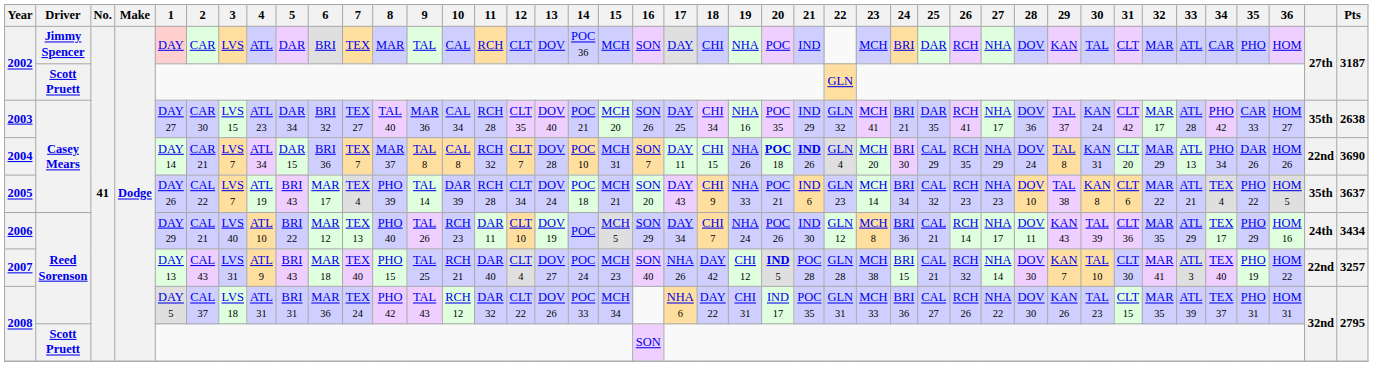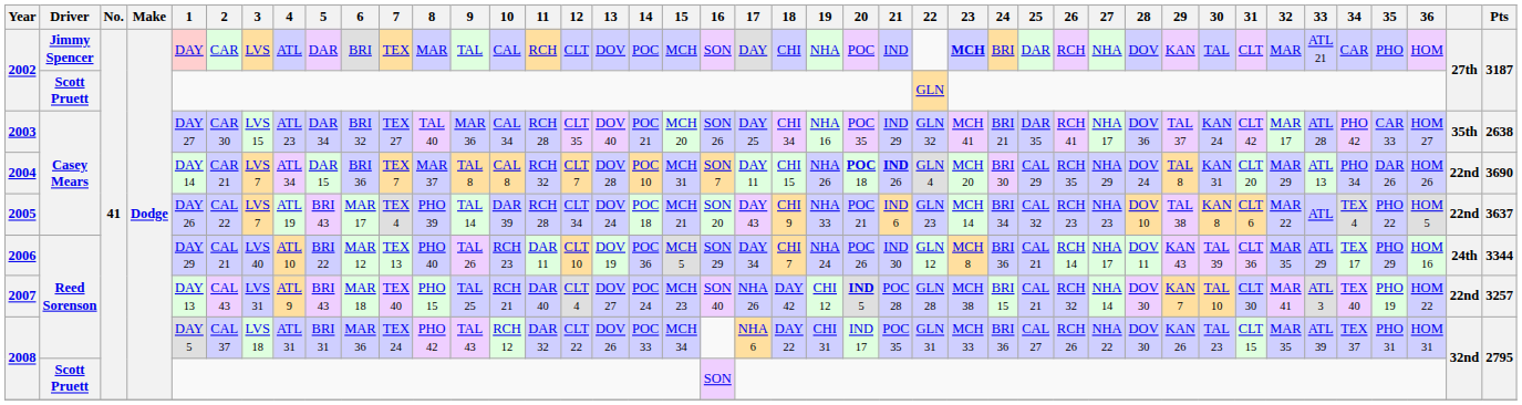 <table class="wikitable" style="text-align:center; font-size:75%">
 <tr>
 <th>Year</th>
 <th>Driver</th>
 <th>No.</th>
 <th>Make</th>
 <th>1</th>
 <th>2</th>
 <th>3</th>
 <th>4</th>
 <th>5</th>
 <th>6</th>
 <th>7</th>
 <th>8</th>
 <th>9</th>
 <th>10</th>
 <th>11</th>
 <th>12</th>
 <th>13</th>
 <th>14</th>
 <th>15</th>
 <th>16</th>
 <th>17</th>
 <th>18</th>
 <th>19</th>
 <th>20</th>
 <th>21</th>
 <th>22</th>
 <th>23</th>
 <th>24</th>
 <th>25</th>
 <th>26</th>
 <th>27</th>
 <th>28</th>
 <th>29</th>
 <th>30</th>
 <th>31</th>
 <th>32</th>
 <th>33</th>
 <th>34</th>
 <th>35</th>
 <th>36</th>
 <th></th>
 <th>Pts</th>
 </tr>
 <tr>
 <th rowspan=2><a href='#'>2002</a></th>
 <th><a href='#'>Jimmy Spencer</a></th>
 <th rowspan=9>41</th>
 <th rowspan=9><a href='#'>Dodge</a></th>
 <td style="background:#FFCFCF;"><a href='#'>DAY</a><br></td>
 <td style="background:#DFFFDF;"><a href='#'>CAR</a><br></td>
 <td style="background:#FFDF9F;"><a href='#'>LVS</a><br></td>
 <td style="background:#CFCFFF;"><a href='#'>ATL</a><br></td>
 <td style="background:#EFCFFF;"><a href='#'>DAR</a><br></td>
 <td style="background:#DFDFDF;"><a href='#'>BRI</a><br></td>
 <td style="background:#FFDF9F;"><a href='#'>TEX</a><br></td>
 <td style="background:#CFCFFF;"><a href='#'>MAR</a><br></td>
 <td style="background:#DFFFDF;"><a href='#'>TAL</a><br></td>
 <td style="background:#CFCFFF;"><a href='#'>CAL</a><br></td>
 <td style="background:#FFDF9F;"><a href='#'>RCH</a><br></td>
 <td style="background:#CFCFFF;"><a href='#'>CLT</a><br></td>
 <td style="background:#CFCFFF;"><a href='#'>DOV</a><br></td>
-<td style="background:#CFCFFF;"><a href='#'>POC</a><br><small>36</small></td>
+<td style="background:#CFCFFF;"><a href='#'>POC</a><br></td>
 <td style="background:#CFCFFF;"><a href='#'>MCH</a><br></td>
 <td style="background:#EFCFFF;"><a href='#'>SON</a><br></td>
 <td style="background:#DFDFDF;"><a href='#'>DAY</a><br></td>
 <td style="background:#CFCFFF;"><a href='#'>CHI</a><br></td>
 <td style="background:#DFFFDF;"><a href='#'>NHA</a><br></td>
 <td style="background:#EFCFFF;"><a href='#'>POC</a><br></td>
 <td style="background:#CFCFFF;"><a href='#'>IND</a><br></td>
 <td></td>
-<td style="background:#CFCFFF;"><a href='#'>MCH</a><br></td>
+<td style="background:#CFCFFF;"><strong><a href='#'>MCH</a><br></strong></td>
 <td style="background:#FFDF9F;"><a href='#'>BRI</a><br></td>
 <td style="background:#DFFFDF;"><a href='#'>DAR</a><br></td>
 <td style="background:#EFCFFF;"><a href='#'>RCH</a><br></td>
 <td style="background:#DFFFDF;"><a href='#'>NHA</a><br></td>
 <td style="background:#CFCFFF;"><a href='#'>DOV</a><br></td>
 <td style="background:#EFCFFF;"><a href='#'>KAN</a><br></td>
 <td style="background:#CFCFFF;"><a href='#'>TAL</a><br></td>
 <td style="background:#EFCFFF;"><a href='#'>CLT</a><br></td>
 <td style="background:#CFCFFF;"><a href='#'>MAR</a><br></td>
-<td style="background:#CFCFFF;"><a href='#'>ATL</a><br></td>
+<td style="background:#CFCFFF;"><a href='#'>ATL</a><br><small>21</small></td>
 <td style="background:#CFCFFF;"><a href='#'>CAR</a><br></td>
 <td style="background:#CFCFFF;"><a href='#'>PHO</a><br></td>
 <td style="background:#EFCFFF;"><a href='#'>HOM</a><br></td>
 <th rowspan=2>27th</th>
 <th rowspan=2>3187</th>
 </tr>
 <tr>
 <th><a href='#'>Scott Pruett</a></th>
 <td colspan=21></td>
 <td style="background:#FFDF9F;"><a href='#'>GLN</a><br></td>
 <td colspan=14></td>
 </tr>
 <tr>
 <th><a href='#'>2003</a></th>
 <th rowspan=3><a href='#'>Casey Mears</a></th>
 <td style="background:#CFCFFF;"><a href='#'>DAY</a><br><small>27</small></td>
 <td style="background:#CFCFFF;"><a href='#'>CAR</a><br><small>30</small></td>
 <td style="background:#DFFFDF;"><a href='#'>LVS</a><br><small>15</small></td>
 <td style="background:#CFCFFF;"><a href='#'>ATL</a><br><small>23</small></td>
 <td style="background:#CFCFFF;"><a href='#'>DAR</a><br><small>34</small></td>
 <td style="background:#CFCFFF;"><a href='#'>BRI</a><br><small>32</small></td>
 <td style="background:#CFCFFF;"><a href='#'>TEX</a><br><small>27</small></td>
 <td style="background:#EFCFFF;"><a href='#'>TAL</a><br><small>40</small></td>
 <td style="background:#CFCFFF;"><a href='#'>MAR</a><br><small>36</small></td>
 <td style="background:#CFCFFF;"><a href='#'>CAL</a><br><small>34</small></td>
 <td style="background:#CFCFFF;"><a href='#'>RCH</a><br><small>28</small></td>
 <td style="background:#EFCFFF;"><a href='#'>CLT</a><br><small>35</small></td>
 <td style="background:#EFCFFF;"><a href='#'>DOV</a><br><small>40</small></td>
 <td style="background:#CFCFFF;"><a href='#'>POC</a><br><small>21</small></td>
 <td style="background:#DFFFDF;"><a href='#'>MCH</a><br><small>20</small></td>
 <td style="background:#CFCFFF;"><a href='#'>SON</a><br><small>26</small></td>
 <td style="background:#CFCFFF;"><a href='#'>DAY</a><br><small>25</small></td>
 <td style="background:#EFCFFF;"><a href='#'>CHI</a><br><small>34</small></td>
 <td style="background:#DFFFDF;"><a href='#'>NHA</a><br><small>16</small></td>
 <td style="background:#EFCFFF;"><a href='#'>POC</a><br><small>35</small></td>
 <td style="background:#CFCFFF;"><a href='#'>IND</a><br><small>29</small></td>
 <td style="background:#CFCFFF;"><a href='#'>GLN</a><br><small>32</small></td>
 <td style="background:#EFCFFF;"><a href='#'>MCH</a><br><small>41</small></td>
 <td style="background:#CFCFFF;"><a href='#'>BRI</a><br><small>21</small></td>
 <td style="background:#CFCFFF;"><a href='#'>DAR</a><br><small>35</small></td>
 <td style="background:#EFCFFF;"><a href='#'>RCH</a><br><small>41</small></td>
 <td style="background:#DFFFDF;"><a href='#'>NHA</a><br><small>17</small></td>
 <td style="background:#CFCFFF;"><a href='#'>DOV</a><br><small>36</small></td>
 <td style="background:#EFCFFF;"><a href='#'>TAL</a><br><small>37</small></td>
 <td style="background:#CFCFFF;"><a href='#'>KAN</a><br><small>24</small></td>
 <td style="background:#EFCFFF;"><a href='#'>CLT</a><br><small>42</small></td>
 <td style="background:#DFFFDF;"><a href='#'>MAR</a><br><small>17</small></td>
 <td style="background:#CFCFFF;"><a href='#'>ATL</a><br><small>28</small></td>
 <td style="background:#EFCFFF;"><a href='#'>PHO</a><br><small>42</small></td>
 <td style="background:#CFCFFF;"><a href='#'>CAR</a><br><small>33</small></td>
 <td style="background:#CFCFFF;"><a href='#'>HOM</a><br><small>27</small></td>
 <th>35th</th>
 <th>2638</th>
 </tr>
 <tr>
 <th><a href='#'>2004</a></th>
 <td style="background:#DFFFDF;"><a href='#'>DAY</a><br><small>14</small></td>
 <td style="background:#CFCFFF;"><a href='#'>CAR</a><br><small>21</small></td>
 <td style="background:#FFDF9F;"><a href='#'>LVS</a><br><small>7</small></td>
 <td style="background:#EFCFFF;"><a href='#'>ATL</a><br><small>34</small></td>
 <td style="background:#DFFFDF;"><a href='#'>DAR</a><br><small>15</small></td>
 <td style="background:#CFCFFF;"><a href='#'>BRI</a><br><small>36</small></td>
 <td style="background:#FFDF9F;"><a href='#'>TEX</a><br><small>7</small></td>
 <td style="background:#CFCFFF;"><a href='#'>MAR</a><br><small>37</small></td>
 <td style="background:#FFDF9F;"><a href='#'>TAL</a><br><small>8</small></td>
 <td style="background:#FFDF9F;"><a href='#'>CAL</a><br><small>8</small></td>
 <td style="background:#CFCFFF;"><a href='#'>RCH</a><br><small>32</small></td>
 <td style="background:#FFDF9F;"><a href='#'>CLT</a><br><small>7</small></td>
 <td style="background:#CFCFFF;"><a href='#'>DOV</a><br><small>28</small></td>
 <td style="background:#FFDF9F;"><a href='#'>POC</a><br><small>10</small></td>
 <td style="background:#CFCFFF;"><a href='#'>MCH</a><br><small>31</small></td>
 <td style="background:#FFDF9F;"><a href='#'>SON</a><br><small>7</small></td>
 <td style="background:#DFFFDF;"><a href='#'>DAY</a><br><small>11</small></td>
 <td style="background:#DFFFDF;"><a href='#'>CHI</a><br><small>15</small></td>
 <td style="background:#CFCFFF;"><a href='#'>NHA</a><br><small>26</small></td>
 <td style="background:#DFFFDF;"><strong><a href='#'>POC</a></strong><br><small>18</small></td>
 <td style="background:#CFCFFF;"><strong><a href='#'>IND</a></strong><br><small>26</small></td>
 <td style="background:#DFDFDF;"><a href='#'>GLN</a><br><small>4</small></td>
 <td style="background:#DFFFDF;"><a href='#'>MCH</a><br><small>20</small></td>
 <td style="background:#EFCFFF;"><a href='#'>BRI</a><br><small>30</small></td>
 <td style="background:#CFCFFF;"><a href='#'>CAL</a><br><small>29</small></td>
 <td style="background:#CFCFFF;"><a href='#'>RCH</a><br><small>35</small></td>
 <td style="background:#CFCFFF;"><a href='#'>NHA</a><br><small>29</small></td>
 <td style="background:#CFCFFF;"><a href='#'>DOV</a><br><small>24</small></td>
 <td style="background:#FFDF9F;"><a href='#'>TAL</a><br><small>8</small></td>
 <td style="background:#CFCFFF;"><a href='#'>KAN</a><br><small>31</small></td>
 <td style="background:#DFFFDF;"><a href='#'>CLT</a><br><small>20</small></td>
 <td style="background:#CFCFFF;"><a href='#'>MAR</a><br><small>29</small></td>
 <td style="background:#DFFFDF;"><a href='#'>ATL</a><br><small>13</small></td>
 <td style="background:#CFCFFF;"><a href='#'>PHO</a><br><small>34</small></td>
 <td style="background:#CFCFFF;"><a href='#'>DAR</a><br><small>26</small></td>
 <td style="background:#CFCFFF;"><a href='#'>HOM</a><br><small>26</small></td>
 <th>22nd</th>
 <th>3690</th>
 </tr>
 <tr>
 <th><a href='#'>2005</a></th>
 <td style="background:#CFCFFF;"><a href='#'>DAY</a><br><small>26</small></td>
 <td style="background:#CFCFFF;"><a href='#'>CAL</a><br><small>22</small></td>
 <td style="background:#FFDF9F;"><a href='#'>LVS</a><br><small>7</small></td>
 <td style="background:#DFFFDF;"><a href='#'>ATL</a><br><small>19</small></td>
 <td style="background:#EFCFFF;"><a href='#'>BRI</a><br><small>43</small></td>
 <td style="background:#DFFFDF;"><a href='#'>MAR</a><br><small>17</small></td>
 <td style="background:#DFDFDF;"><a href='#'>TEX</a><br><small>4</small></td>
 <td style="background:#CFCFFF;"><a href='#'>PHO</a><br><small>39</small></td>
 <td style="background:#DFFFDF;"><a href='#'>TAL</a><br><small>14</small></td>
 <td style="background:#CFCFFF;"><a href='#'>DAR</a><br><small>39</small></td>
 <td style="background:#CFCFFF;"><a href='#'>RCH</a><br><small>28</small></td>
 <td style="background:#CFCFFF;"><a href='#'>CLT</a><br><small>34</small></td>
 <td style="background:#CFCFFF;"><a href='#'>DOV</a><br><small>24</small></td>
 <td style="background:#DFFFDF;"><a href='#'>POC</a><br><small>18</small></td>
 <td style="background:#CFCFFF;"><a href='#'>MCH</a><br><small>21</small></td>
 <td style="background:#DFFFDF;"><a href='#'>SON</a><br><small>20</small></td>
 <td style="background:#EFCFFF;"><a href='#'>DAY</a><br><small>43</small></td>
 <td style="background:#FFDF9F;"><a href='#'>CHI</a><br><small>9</small></td>
 <td style="background:#CFCFFF;"><a href='#'>NHA</a><br><small>33</small></td>
 <td style="background:#CFCFFF;"><a href='#'>POC</a><br><small>21</small></td>
 <td style="background:#FFDF9F;"><a href='#'>IND</a><br><small>6</small></td>
 <td style="background:#CFCFFF;"><a href='#'>GLN</a><br><small>23</small></td>
 <td style="background:#DFFFDF;"><a href='#'>MCH</a><br><small>14</small></td>
 <td style="background:#CFCFFF;"><a href='#'>BRI</a><br><small>34</small></td>
 <td style="background:#CFCFFF;"><a href='#'>CAL</a><br><small>32</small></td>
 <td style="background:#CFCFFF;"><a href='#'>RCH</a><br><small>23</small></td>
 <td style="background:#CFCFFF;"><a href='#'>NHA</a><br><small>23</small></td>
 <td style="background:#FFDF9F;"><a href='#'>DOV</a><br><small>10</small></td>
 <td style="background:#EFCFFF;"><a href='#'>TAL</a><br><small>38</small></td>
 <td style="background:#FFDF9F;"><a href='#'>KAN</a><br><small>8</small></td>
 <td style="background:#FFDF9F;"><a href='#'>CLT</a><br><small>6</small></td>
 <td style="background:#CFCFFF;"><a href='#'>MAR</a><br><small>22</small></td>
-<td style="background:#CFCFFF;"><a href='#'>ATL</a><br><small>21</small></td>
+<td style="background:#CFCFFF;"><a href='#'>ATL</a><br></td>
 <td style="background:#DFDFDF;"><a href='#'>TEX</a><br><small>4</small></td>
 <td style="background:#CFCFFF;"><a href='#'>PHO</a><br><small>22</small></td>
 <td style="background:#DFDFDF;"><a href='#'>HOM</a><br><small>5</small></td>
-<th>35th</th>
+<th>22nd</th>
 <th>3637</th>
 </tr>
 <tr>
 <th><a href='#'>2006</a></th>
 <th rowspan=3><a href='#'>Reed Sorenson</a></th>
 <td style="background:#CFCFFF;"><a href='#'>DAY</a><br><small>29</small></td>
 <td style="background:#CFCFFF;"><a href='#'>CAL</a><br><small>21</small></td>
 <td style="background:#CFCFFF;"><a href='#'>LVS</a><br><small>40</small></td>
 <td style="background:#FFDF9F;"><a href='#'>ATL</a><br><small>10</small></td>
 <td style="background:#CFCFFF;"><a href='#'>BRI</a><br><small>22</small></td>
 <td style="background:#dfffdf;"><a href='#'>MAR</a><br><small>12</small></td>
 <td style="background:#dfffdf;"><a href='#'>TEX</a><br><small>13</small></td>
 <td style="background:#CFCFFF;"><a href='#'>PHO</a><br><small>40</small></td>
 <td style="background:#EFCFFF;"><a href='#'>TAL</a><br><small>26</small></td>
 <td style="background:#CFCFFF;"><a href='#'>RCH</a><br><small>23</small></td>
 <td style="background:#dfffdf;"><a href='#'>DAR</a><br><small>11</small></td>
 <td style="background:#FFDF9F;"><a href='#'>CLT</a><br><small>10</small></td>
 <td style="background:#dfffdf;"><a href='#'>DOV</a><br><small>19</small></td>
-<td style="background:#CFCFFF;"><a href='#'>POC</a><br></td>
+<td style="background:#CFCFFF;"><a href='#'>POC</a><br><small>36</small></td>
 <td style="background:#DFDFDF;"><a href='#'>MCH</a><br><small>5</small></td>
 <td style="background:#CFCFFF;"><a href='#'>SON</a><br><small>29</small></td>
 <td style="background:#CFCFFF;"><a href='#'>DAY</a><br><small>34</small></td>
 <td style="background:#FFDF9F;"><a href='#'>CHI</a><br><small>7</small></td>
 <td style="background:#CFCFFF;"><a href='#'>NHA</a><br><small>24</small></td>
 <td style="background:#CFCFFF;"><a href='#'>POC</a><br><small>26</small></td>
 <td style="background:#CFCFFF;"><a href='#'>IND</a><br><small>30</small></td>
 <td style="background:#dfffdf;"><a href='#'>GLN</a><br><small>12</small></td>
 <td style="background:#FFDF9F;"><a href='#'>MCH</a><br><small>8</small></td>
 <td style="background:#CFCFFF;"><a href='#'>BRI</a><br><small>36</small></td>
 <td style="background:#CFCFFF;"><a href='#'>CAL</a><br><small>21</small></td>
 <td style="background:#dfffdf;"><a href='#'>RCH</a><br><small>14</small></td>
 <td style="background:#dfffdf;"><a href='#'>NHA</a><br><small>17</small></td>
 <td style="background:#dfffdf;"><a href='#'>DOV</a><br><small>11</small></td>
 <td style="background:#EFCFFF;"><a href='#'>KAN</a><br><small>43</small></td>
 <td style="background:#EFCFFF;"><a href='#'>TAL</a><br><small>39</small></td>
 <td style="background:#EFCFFF;"><a href='#'>CLT</a><br><small>36</small></td>
 <td style="background:#CFCFFF;"><a href='#'>MAR</a><br><small>35</small></td>
 <td style="background:#CFCFFF;"><a href='#'>ATL</a><br><small>29</small></td>
 <td style="background:#dfffdf;"><a href='#'>TEX</a><br><small>17</small></td>
 <td style="background:#CFCFFF;"><a href='#'>PHO</a><br><small>29</small></td>
 <td style="background:#dfffdf;"><a href='#'>HOM</a><br><small>16</small></td>
 <th>24th</th>
-<th>3434</th>
+<th>3344</th>
 </tr>
 <tr>
 <th><a href='#'>2007</a></th>
 <td style="background:#dfffdf;"><a href='#'>DAY</a><br><small>13</small></td>
 <td style="background:#EFCFFF;"><a href='#'>CAL</a><br><small>43</small></td>
 <td style="background:#CFCFFF;"><a href='#'>LVS</a><br><small>31</small></td>
 <td style="background:#FFDF9F;"><a href='#'>ATL</a><br><small>9</small></td>
 <td style="background:#EFCFFF;"><a href='#'>BRI</a><br><small>43</small></td>
 <td style="background:#dfffdf;"><a href='#'>MAR</a><br><small>18</small></td>
 <td style="background:#EFCFFF;"><a href='#'>TEX</a><br><small>40</small></td>
 <td style="background:#dfffdf;"><a href='#'>PHO</a><br><small>15</small></td>
 <td style="background:#CFCFFF;"><a href='#'>TAL</a><br><small>25</small></td>
 <td style="background:#CFCFFF;"><a href='#'>RCH</a><br><small>21</small></td>
 <td style="background:#CFCFFF;"><a href='#'>DAR</a><br><small>40</small></td>
 <td style="background:#DFDFDF;"><a href='#'>CLT</a><br><small>4</small></td>
 <td style="background:#CFCFFF;"><a href='#'>DOV</a><br><small>27</small></td>
 <td style="background:#CFCFFF;"><a href='#'>POC</a><br><small>24</small></td>
 <td style="background:#CFCFFF;"><a href='#'>MCH</a><br><small>23</small></td>
 <td style="background:#EFCFFF;"><a href='#'>SON</a><br><small>40</small></td>
 <td style="background:#CFCFFF;"><a href='#'>NHA</a><br><small>26</small></td>
 <td style="background:#CFCFFF;"><a href='#'>DAY</a><br><small>42</small></td>
 <td style="background:#DFFFDF;"><a href='#'>CHI</a><br><small>12</small></td>
 <td style="background:#DFDFDF;"><strong><a href='#'>IND</a></strong><br><small>5</small></td>
 <td style="background:#CFCFFF;"><a href='#'>POC</a><br><small>28</small></td>
 <td style="background:#CFCFFF;"><a href='#'>GLN</a><br><small>28</small></td>
 <td style="background:#CFCFFF;"><a href='#'>MCH</a><br><small>38</small></td>
 <td style="background:#DFFFDF;"><a href='#'>BRI</a><br><small>15</small></td>
 <td style="background:#CFCFFF;"><a href='#'>CAL</a><br><small>21</small></td>
 <td style="background:#CFCFFF;"><a href='#'>RCH</a><br><small>32</small></td>
 <td style="background:#dfffdf;"><a href='#'>NHA</a><br><small>14</small></td>
 <td style="background:#EFCFFF;"><a href='#'>DOV</a><br><small>30</small></td>
 <td style="background:#FFDF9F;"><a href='#'>KAN</a><br><small>7</small></td>
 <td style="background:#FFDF9F;"><a href='#'>TAL</a><br><small>10</small></td>
 <td style="background:#CFCFFF;"><a href='#'>CLT</a><br><small>30</small></td>
 <td style="background:#EFCFFF;"><a href='#'>MAR</a><br><small>41</small></td>
 <td style="background:#DFDFDF;"><a href='#'>ATL</a><br><small>3</small></td>
 <td style="background:#EFCFFF;"><a href='#'>TEX</a><br><small>40</small></td>
 <td style="background:#dfffdf;"><a href='#'>PHO</a><br><small>19</small></td>
 <td style="background:#CFCFFF;"><a href='#'>HOM</a><br><small>22</small></td>
 <th>22nd</th>
 <th>3257</th>
 </tr>
 <tr>
 <th rowspan=2><a href='#'>2008</a></th>
 <td style="background:#DFDFDF;"><a href='#'>DAY</a><br><small>5</small></td>
 <td style="background:#cfcfff;"><a href='#'>CAL</a><br><small>37</small></td>
 <td style="background:#dfffdf;"><a href='#'>LVS</a><br><small>18</small></td>
 <td style="background:#cfcfff;"><a href='#'>ATL</a><br><small>31</small></td>
 <td style="background:#cfcfff;"><a href='#'>BRI</a><br><small>31</small></td>
 <td style="background:#cfcfff;"><a href='#'>MAR</a><br><small>36</small></td>
 <td style="background:#cfcfff;"><a href='#'>TEX</a><br><small>24</small></td>
 <td style="background:#efcfff;"><a href='#'>PHO</a><br><small>42</small></td>
 <td style="background:#efcfff;"><a href='#'>TAL</a><br><small>43</small></td>
 <td style="background:#dfffdf;"><a href='#'>RCH</a><br><small>12</small></td>
 <td style="background:#cfcfff;"><a href='#'>DAR</a><br><small>32</small></td>
 <td style="background:#cfcfff;"><a href='#'>CLT</a><br><small>22</small></td>
 <td style="background:#cfcfff;"><a href='#'>DOV</a><br><small>26</small></td>
 <td style="background:#cfcfff;"><a href='#'>POC</a><br><small>33</small></td>
 <td style="background:#cfcfff;"><a href='#'>MCH</a><br><small>34</small></td>
 <td></td>
 <td style="background:#FFDF9F;"><a href='#'>NHA</a><br><small>6</small></td>
 <td style="background:#cfcfff;"><a href='#'>DAY</a><br><small>22</small></td>
 <td style="background:#cfcfff;"><a href='#'>CHI</a><br><small>31</small></td>
 <td style="background:#dfffdf;"><a href='#'>IND</a><br><small>17</small></td>
 <td style="background:#cfcfff;"><a href='#'>POC</a><br><small>35</small></td>
 <td style="background:#cfcfff;"><a href='#'>GLN</a><br><small>31</small></td>
 <td style="background:#cfcfff;"><a href='#'>MCH</a><br><small>33</small></td>
 <td style="background:#cfcfff;"><a href='#'>BRI</a><br><small>36</small></td>
 <td style="background:#cfcfff;"><a href='#'>CAL</a><br><small>27</small></td>
 <td style="background:#cfcfff;"><a href='#'>RCH</a><br><small>26</small></td>
 <td style="background:#cfcfff;"><a href='#'>NHA</a><br><small>22</small></td>
 <td style="background:#cfcfff;"><a href='#'>DOV</a><br><small>30</small></td>
 <td style="background:#cfcfff;"><a href='#'>KAN</a><br><small>26</small></td>
 <td style="background:#cfcfff;"><a href='#'>TAL</a><br><small>23</small></td>
 <td style="background:#dfffdf;"><a href='#'>CLT</a><br><small>15</small></td>
 <td style="background:#cfcfff;"><a href='#'>MAR</a><br><small>35</small></td>
 <td style="background:#cfcfff;"><a href='#'>ATL</a><br><small>39</small></td>
 <td style="background:#cfcfff;"><a href='#'>TEX</a><br><small>37</small></td>
 <td style="background:#cfcfff;"><a href='#'>PHO</a><br><small>31</small></td>
 <td style="background:#cfcfff;"><a href='#'>HOM</a><br><small>31</small></td>
 <th rowspan=2>32nd</th>
 <th rowspan=2>2795</th>
 </tr>
 <tr>
 <th><a href='#'>Scott Pruett</a></th>
 <td colspan=15></td>
 <td style="background:#EFCFFF;"><a href='#'>SON</a><br></td>
 <td colspan=20></td>
 </tr>
 <tr>
 </tr>
 </table>
